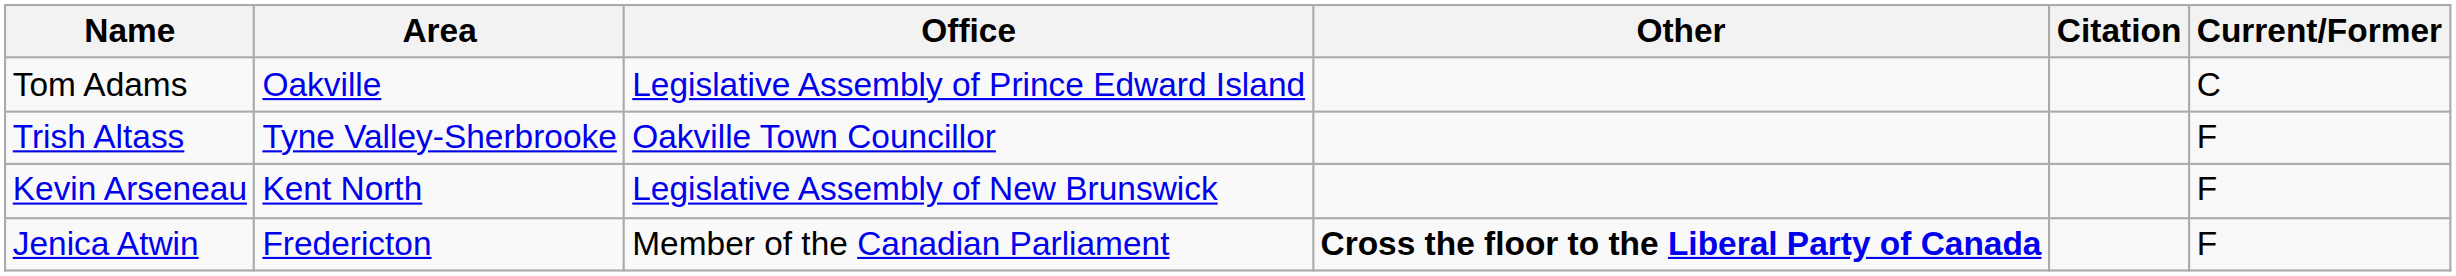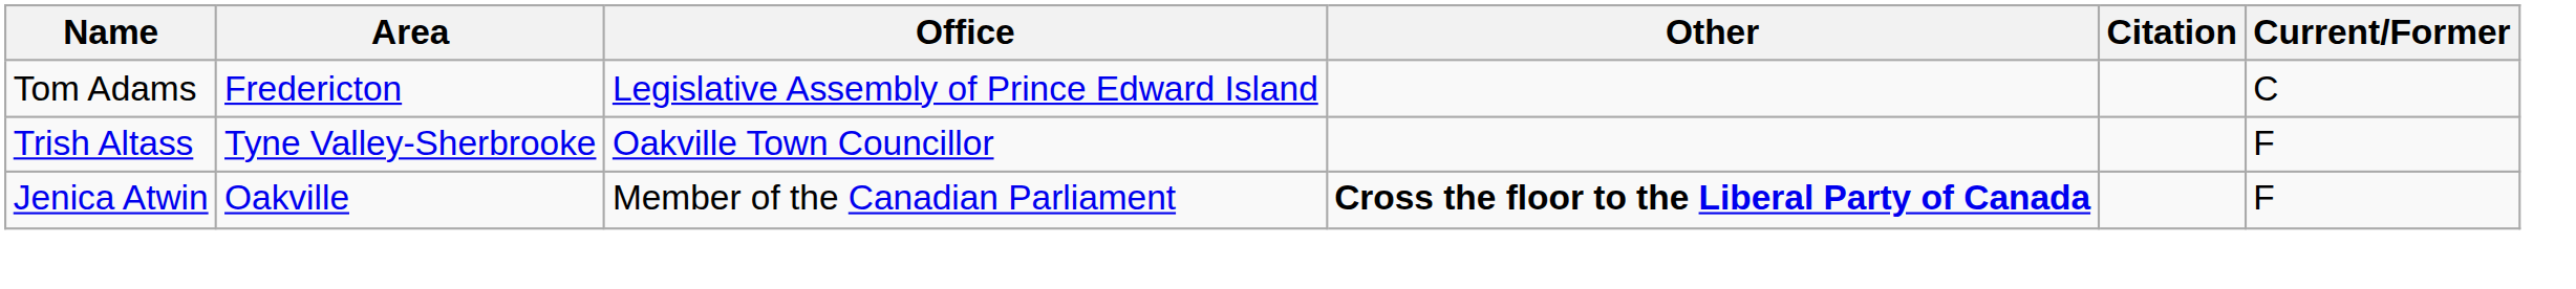 <table class="wikitable">
 <tr>
 <th>Name</th>
 <th>Area</th>
 <th>Office</th>
 <th>Other</th>
 <th>Citation</th>
 <th>Current/Former</th>
 </tr>
 <tr>
 <td>Tom Adams</td>
-<td><a href='#'>Oakville</a></td>
+<td><a href='#'>Fredericton</a></td>
 <td><a href='#'>Legislative Assembly of Prince Edward Island</a></td>
 <td></td>
 <td></td>
 <td>C</td>
 </tr>
 <tr>
 <td><a href='#'>Trish Altass</a></td>
 <td><a href='#'>Tyne Valley-Sherbrooke</a></td>
 <td><a href='#'>Oakville Town Councillor</a></td>
 <td></td>
 <td></td>
 <td>F</td>
 </tr>
 <tr>
-<td><a href='#'>Kevin Arseneau</a></td>
-<td><a href='#'>Kent North</a></td>
-<td><a href='#'>Legislative Assembly of New Brunswick</a></td>
-<td></td>
-<td></td>
-<td>F</td>
-</tr>
-<tr>
 <td><a href='#'>Jenica Atwin</a></td>
-<td><a href='#'>Fredericton</a></td>
+<td><a href='#'>Oakville</a></td>
 <td>Member of the <a href='#'>Canadian Parliament</a></td>
 <td><strong>Cross the floor to the <a href='#'>Liberal Party of Canada</a></strong></td>
 <td></td>
 <td>F</td>
 </tr>
 </table>
